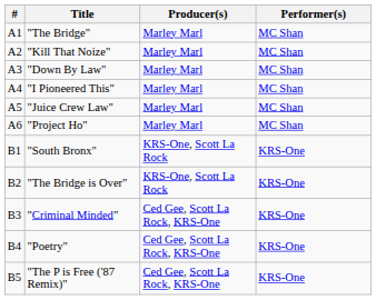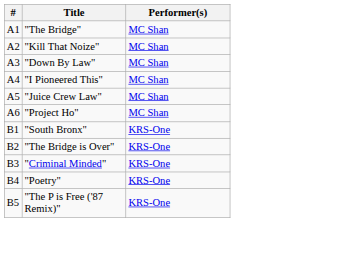 <table class="wikitable">
 <tr>
 <th align="center">#</th>
 <th align="center" width="150">Title</th>
-<th align="center" width="150">Producer(s)</th>
 <th align="center" width="150">Performer(s)</th>
 </tr>
 <tr>
 <td>A1</td>
 <td>"The Bridge"</td>
-<td><a href='#'>Marley Marl</a></td>
 <td><a href='#'>MC Shan</a></td>
 </tr>
 <tr>
 <td>A2</td>
 <td>"Kill That Noize"</td>
-<td><a href='#'>Marley Marl</a></td>
 <td><a href='#'>MC Shan</a></td>
 </tr>
 <tr>
 <td>A3</td>
 <td>"Down By Law"</td>
-<td><a href='#'>Marley Marl</a></td>
 <td><a href='#'>MC Shan</a></td>
 </tr>
 <tr>
 <td>A4</td>
 <td>"I Pioneered This"</td>
-<td><a href='#'>Marley Marl</a></td>
 <td><a href='#'>MC Shan</a></td>
 </tr>
 <tr>
 <td>A5</td>
 <td>"Juice Crew Law"</td>
-<td><a href='#'>Marley Marl</a></td>
 <td><a href='#'>MC Shan</a></td>
 </tr>
 <tr>
 <td>A6</td>
 <td>"Project Ho"</td>
-<td><a href='#'>Marley Marl</a></td>
 <td><a href='#'>MC Shan</a></td>
 </tr>
 <tr>
 <td>B1</td>
 <td>"South Bronx"</td>
-<td><a href='#'>KRS-One</a>, <a href='#'>Scott La Rock</a></td>
 <td><a href='#'>KRS-One</a></td>
 </tr>
 <tr>
 <td>B2</td>
 <td>"The Bridge is Over"</td>
-<td><a href='#'>KRS-One</a>, <a href='#'>Scott La Rock</a></td>
 <td><a href='#'>KRS-One</a></td>
 </tr>
 <tr>
 <td>B3</td>
 <td>"<a href='#'>Criminal Minded</a>"</td>
-<td><a href='#'>Ced Gee</a>, <a href='#'>Scott La Rock</a>, <a href='#'>KRS-One</a></td>
 <td><a href='#'>KRS-One</a></td>
 </tr>
 <tr>
 <td>B4</td>
 <td>"Poetry"</td>
-<td><a href='#'>Ced Gee</a>, <a href='#'>Scott La Rock</a>, <a href='#'>KRS-One</a></td>
 <td><a href='#'>KRS-One</a></td>
 </tr>
 <tr>
 <td>B5</td>
 <td>"The P is Free ('87 Remix)"</td>
-<td><a href='#'>Ced Gee</a>, <a href='#'>Scott La Rock</a>, <a href='#'>KRS-One</a></td>
 <td><a href='#'>KRS-One</a></td>
 </tr>
 </table>
